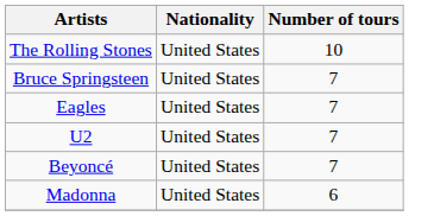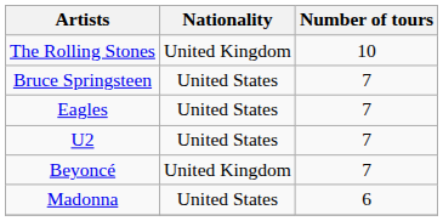 <table class="wikitable sortable plainrowheaders" style="text-align:center;">
 <tr>
 <th>Artists</th>
 <th>Nationality</th>
 <th>Number of tours</th>
 </tr>
 <tr>
 <td><a href='#'>The Rolling Stones</a></td>
-<td>United States</td>
+<td>United Kingdom</td>
 <td>10</td>
 </tr>
 <tr>
 <td><a href='#'>Bruce Springsteen</a></td>
 <td>United States</td>
 <td>7</td>
 </tr>
 <tr>
 <td><a href='#'>Eagles</a></td>
 <td>United States</td>
 <td>7</td>
 </tr>
 <tr>
 <td><a href='#'>U2</a></td>
 <td>United States</td>
 <td>7</td>
 </tr>
 <tr>
 <td><a href='#'>Beyoncé</a></td>
-<td>United States</td>
+<td>United Kingdom</td>
 <td>7</td>
 </tr>
 <tr>
 <td><a href='#'>Madonna</a></td>
 <td>United States</td>
 <td>6</td>
 </tr>
 <tr>
 </tr>
 </table>
